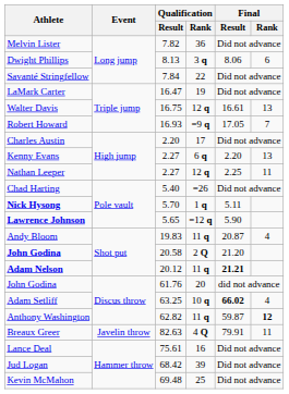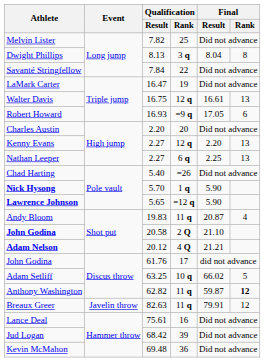 <table class=wikitable style=font-size:90%;text-align:center>
 <tr>
 <th rowspan=2>Athlete</th>
 <th rowspan=2>Event</th>
 <th colspan=2>Qualification</th>
 <th colspan=2>Final</th>
 </tr>
 <tr style=font-size:95%>
 <th>Result</th>
 <th>Rank</th>
 <th>Result</th>
 <th>Rank</th>
 </tr>
 <tr>
 <td align=left><a href='#'>Melvin Lister</a></td>
 <td align=left rowspan=3><a href='#'>Long jump</a></td>
 <td>7.82</td>
-<td>36</td>
+<td>25</td>
 <td colspan=2>Did not advance</td>
 </tr>
 <tr>
 <td align=left><a href='#'>Dwight Phillips</a></td>
 <td>8.13</td>
 <td>3 <strong>q</strong></td>
-<td>8.06</td>
-<td>6</td>
+<td>8.04</td>
+<td>8</td>
 </tr>
 <tr>
 <td align=left><a href='#'>Savanté Stringfellow</a></td>
 <td>7.84</td>
 <td>22</td>
 <td colspan=2>Did not advance</td>
 </tr>
 <tr>
 <td align=left><a href='#'>LaMark Carter</a></td>
 <td align=left rowspan=3><a href='#'>Triple jump</a></td>
 <td>16.47</td>
 <td>19</td>
 <td colspan=2>Did not advance</td>
 </tr>
 <tr>
 <td align=left><a href='#'>Walter Davis</a></td>
 <td>16.75</td>
 <td>12 <strong>q</strong></td>
 <td>16.61</td>
 <td>13</td>
 </tr>
 <tr>
 <td align=left><a href='#'>Robert Howard</a></td>
 <td>16.93</td>
 <td>=9 <strong>q</strong></td>
 <td>17.05</td>
-<td>7</td>
+<td>6</td>
 </tr>
 <tr>
 <td align=left><a href='#'>Charles Austin</a></td>
 <td align=left rowspan=3><a href='#'>High jump</a></td>
 <td>2.20</td>
-<td>17</td>
+<td>20</td>
 <td colspan=2>Did not advance</td>
 </tr>
 <tr>
 <td align=left><a href='#'>Kenny Evans</a></td>
 <td>2.27</td>
-<td>6 <strong>q</strong></td>
+<td>12 <strong>q</strong></td>
 <td>2.20</td>
 <td>13</td>
 </tr>
 <tr>
 <td align=left><a href='#'>Nathan Leeper</a></td>
 <td>2.27</td>
-<td>12 <strong>q</strong></td>
+<td>6 <strong>q</strong></td>
 <td>2.25</td>
-<td>11</td>
+<td>13</td>
 </tr>
 <tr>
 <td align=left><a href='#'>Chad Harting</a></td>
 <td align=left rowspan=3><a href='#'>Pole vault</a></td>
 <td>5.40</td>
 <td>=26</td>
 <td colspan=2>Did not advance</td>
 </tr>
 <tr>
 <td align=left><strong><a href='#'>Nick Hysong</a></strong></td>
 <td>5.70</td>
 <td>1 <strong>q</strong></td>
-<td>5.11</td>
+<td>5.90</td>
 <td></td>
 </tr>
 <tr>
 <td align=left><strong><a href='#'>Lawrence Johnson</a></strong></td>
 <td>5.65</td>
 <td>=12 <strong>q</strong></td>
 <td>5.90</td>
 <td></td>
 </tr>
 <tr>
 <td align=left><a href='#'>Andy Bloom</a></td>
 <td align=left rowspan=3><a href='#'>Shot put</a></td>
 <td>19.83</td>
 <td>11 <strong>q</strong></td>
 <td>20.87</td>
 <td>4</td>
 </tr>
 <tr>
 <td align=left><strong><a href='#'>John Godina</a></strong></td>
 <td>20.58</td>
 <td>2 <strong>Q</strong></td>
-<td>21.20</td>
+<td>21.10</td>
 <td></td>
 </tr>
 <tr>
 <td align=left><strong><a href='#'>Adam Nelson</a></strong></td>
 <td>20.12</td>
-<td>11 <strong>q</strong></td>
-<td><strong>21.21</strong></td>
+<td>4 <strong>Q</strong></td>
+<td>21.21</td>
 <td></td>
 </tr>
 <tr>
 <td align=left><a href='#'>John Godina</a></td>
 <td align=left rowspan=3><a href='#'>Discus throw</a></td>
 <td>61.76</td>
-<td>20</td>
+<td>17</td>
 <td align="center" colspan="2">did not advance</td>
 </tr>
 <tr>
 <td align=left><a href='#'>Adam Setliff</a></td>
 <td>63.25</td>
 <td>10 <strong>q</strong></td>
-<td><strong>66.02</strong></td>
-<td>4</td>
+<td>66.02</td>
+<td>5</td>
 </tr>
 <tr>
 <td align=left><a href='#'>Anthony Washington</a></td>
 <td>62.82</td>
 <td>11 <strong>q</strong></td>
 <td>59.87</td>
 <td><strong>12</strong></td>
 </tr>
 <tr>
 <td align=left><a href='#'>Breaux Greer</a></td>
 <td align=let><a href='#'>Javelin throw</a></td>
 <td>82.63</td>
-<td>4 <strong>Q</strong></td>
+<td>11 <strong>q</strong></td>
 <td>79.91</td>
-<td>11</td>
+<td>12</td>
 </tr>
 <tr>
 <td align=left><a href='#'>Lance Deal</a></td>
 <td align=left rowspan=3><a href='#'>Hammer throw</a></td>
 <td>75.61</td>
 <td>16</td>
 <td colspan=2>Did not advance</td>
 </tr>
 <tr>
 <td align=left><a href='#'>Jud Logan</a></td>
 <td>68.42</td>
 <td>39</td>
 <td colspan=2>Did not advance</td>
 </tr>
 <tr>
 <td align=left><a href='#'>Kevin McMahon</a></td>
 <td>69.48</td>
-<td>25</td>
+<td>36</td>
 <td colspan=2>Did not advance</td>
 </tr>
 </table>
